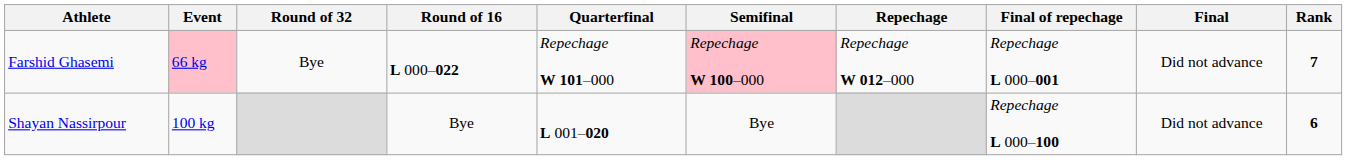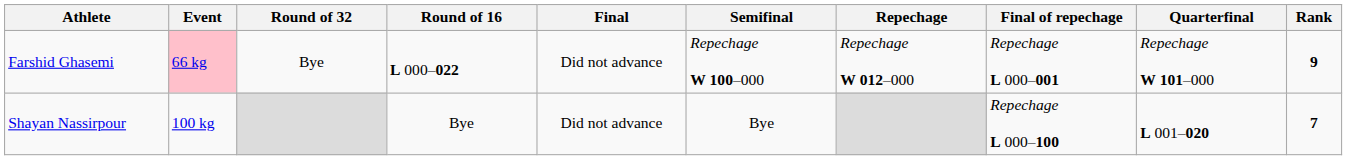 <table class="wikitable" width="98%" style="text-align:left; font-size:90%">
 <tr>
 <th width="12%">Athlete</th>
 <th width="5%">Event</th>
 <th width="11%">Round of 32</th>
 <th width="11%">Round of 16</th>
-<th width="11%">Quarterfinal</th>
+<th width="11%">Final</th>
 <th width="11%">Semifinal</th>
 <th width="11%">Repechage</th>
 <th width="11%">Final of repechage</th>
-<th width="11%">Final</th>
+<th width="11%">Quarterfinal</th>
 <th width="4%">Rank</th>
 </tr>
 <tr>
 <td><a href='#'>Farshid Ghasemi</a></td>
 <td style="background: pink;"><a href='#'>66 kg</a></td>
 <td align=center>Bye</td>
 <td><br><strong>L</strong> 000–<strong>022</strong></td>
-<td><em>Repechage</em><br><br><strong>W</strong> <strong>101</strong>–000</td>
-<td style="background: pink;"><em>Repechage</em><br><br><strong>W</strong> <strong>100</strong>–000</td>
+<td align=center>Did not advance</td>
+<td><em>Repechage</em><br><br><strong>W</strong> <strong>100</strong>–000</td>
 <td><em>Repechage</em><br><br><strong>W</strong> <strong>012</strong>–000</td>
 <td><em>Repechage</em><br><br><strong>L</strong> 000–<strong>001</strong></td>
-<td align=center>Did not advance</td>
-<td align=center><strong>7</strong></td>
+<td><em>Repechage</em><br><br><strong>W</strong> <strong>101</strong>–000</td>
+<td align=center><strong>9</strong></td>
 </tr>
 <tr>
 <td><a href='#'>Shayan Nassirpour</a></td>
 <td><a href='#'>100 kg</a></td>
 <td bgcolor=#DCDCDC></td>
 <td align=center>Bye</td>
-<td><br><strong>L</strong> 001–<strong>020</strong></td>
+<td align=center>Did not advance</td>
 <td align=center>Bye</td>
 <td bgcolor=#DCDCDC></td>
 <td><em>Repechage</em><br><br><strong>L</strong> 000–<strong>100</strong></td>
-<td align=center>Did not advance</td>
-<td align=center><strong>6</strong></td>
+<td><br><strong>L</strong> 001–<strong>020</strong></td>
+<td align=center><strong>7</strong></td>
 </tr>
 </table>
